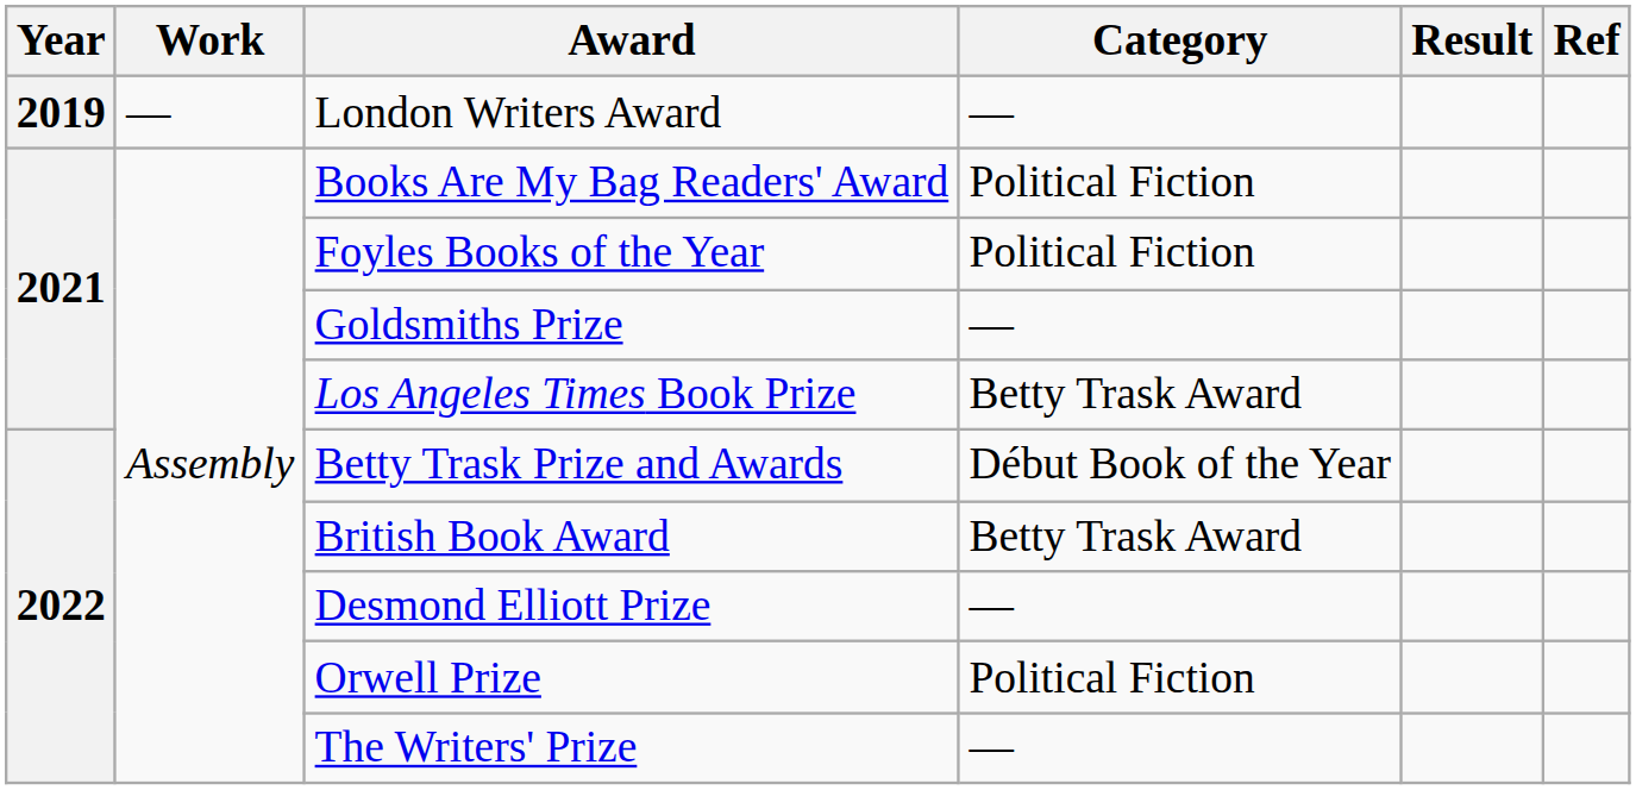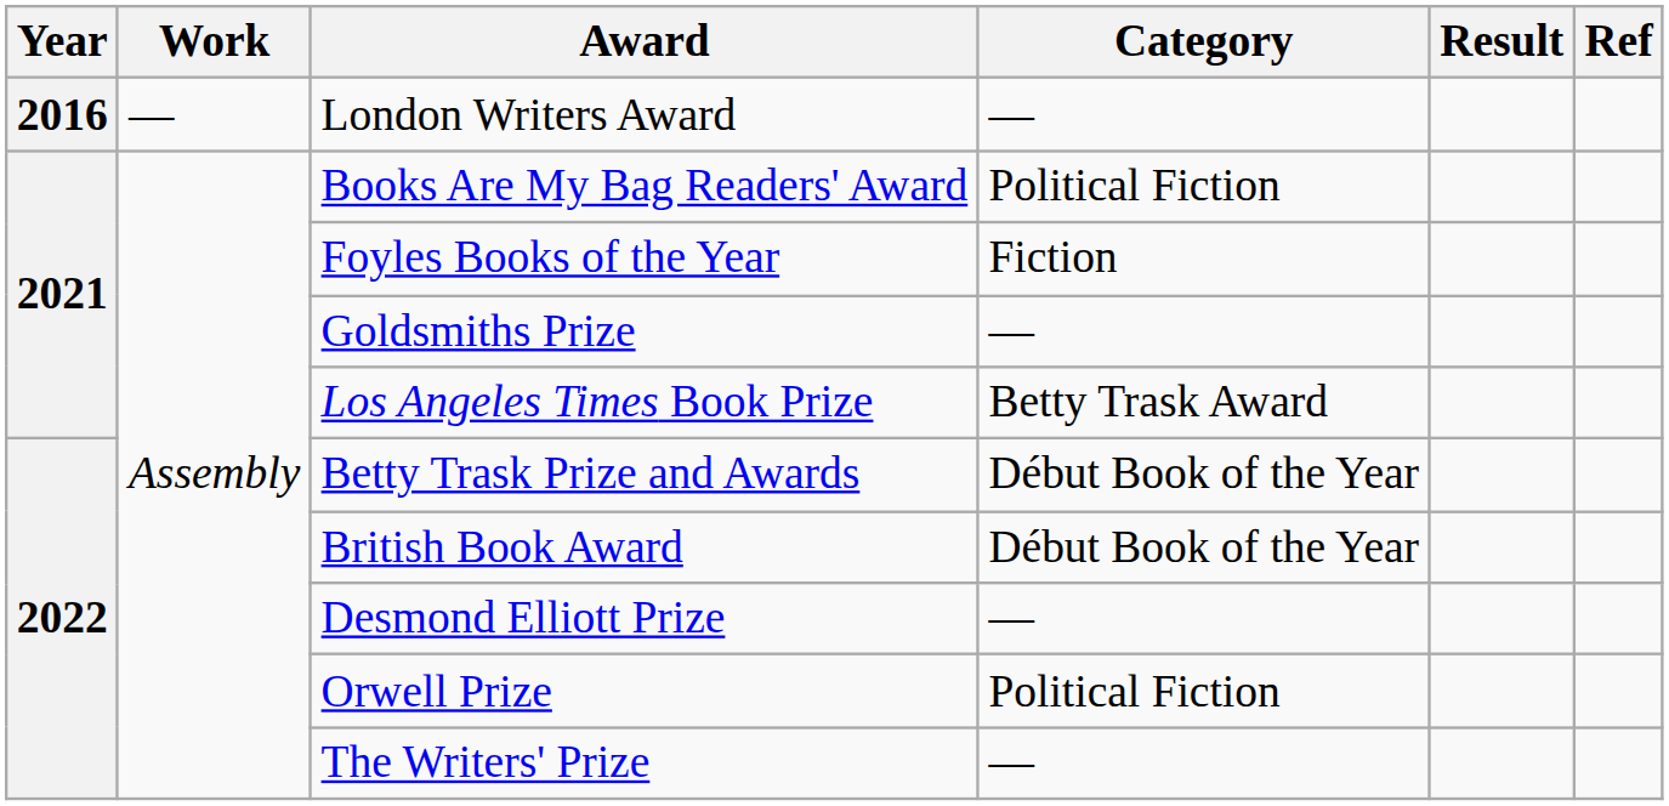 <table class="wikitable sortable">
 <tr>
 <th>Year</th>
 <th>Work</th>
 <th>Award</th>
 <th>Category</th>
 <th>Result</th>
 <th>Ref</th>
 </tr>
 <tr>
-<th>2019</th>
+<th>2016</th>
 <td>—</td>
 <td>London Writers Award</td>
 <td>—</td>
 <td></td>
 <td></td>
 </tr>
 <tr>
 <th rowspan="4">2021</th>
 <td rowspan="9"><em>Assembly</em></td>
 <td><a href='#'>Books Are My Bag Readers' Award</a></td>
 <td>Political Fiction</td>
 <td></td>
 <td></td>
 </tr>
 <tr>
 <td><a href='#'>Foyles Books of the Year</a></td>
-<td>Political Fiction</td>
+<td>Fiction</td>
 <td></td>
 <td></td>
 </tr>
 <tr>
 <td><a href='#'>Goldsmiths Prize</a></td>
 <td>—</td>
 <td></td>
 <td></td>
 </tr>
 <tr>
 <td><a href='#'><em>Los Angeles Times</em> Book Prize</a></td>
 <td>Betty Trask Award</td>
 <td></td>
 <td></td>
 </tr>
 <tr>
 <th rowspan="5">2022</th>
 <td><a href='#'>Betty Trask Prize and Awards</a></td>
 <td>Début Book of the Year</td>
 <td></td>
 <td></td>
 </tr>
 <tr>
 <td><a href='#'>British Book Award</a></td>
-<td>Betty Trask Award</td>
+<td>Début Book of the Year</td>
 <td></td>
 <td></td>
 </tr>
 <tr>
 <td><a href='#'>Desmond Elliott Prize</a></td>
 <td>—</td>
 <td></td>
 <td></td>
 </tr>
 <tr>
 <td><a href='#'>Orwell Prize</a></td>
 <td>Political Fiction</td>
 <td></td>
 <td></td>
 </tr>
 <tr>
 <td><a href='#'>The Writers' Prize</a></td>
 <td>—</td>
 <td></td>
 <td></td>
 </tr>
 </table>
